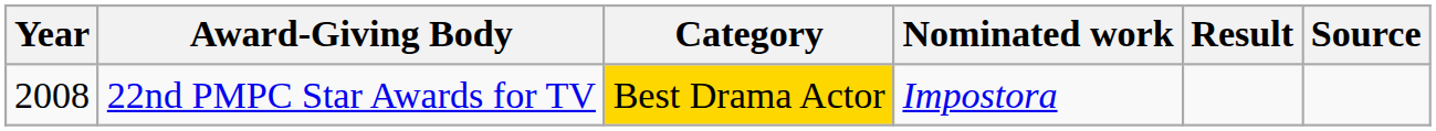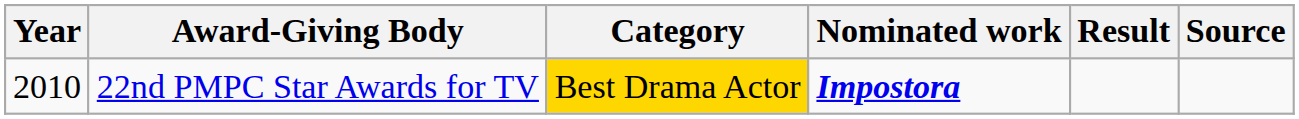 <table | class="wikitable sortable">
 <tr>
 <th>Year</th>
 <th>Award-Giving Body</th>
 <th>Category</th>
 <th>Nominated work</th>
 <th>Result</th>
 <th>Source</th>
 </tr>
 <tr>
-<td>2008</td>
+<td>2010</td>
 <td><a href='#'>22nd PMPC Star Awards for TV</a></td>
 <td style="background: gold;">Best Drama Actor</td>
-<td><em><a href='#'>Impostora</a></em></td>
+<td><strong><em><a href='#'>Impostora</a></em></strong></td>
 <td></td>
 <td></td>
 </tr>
 </table>
